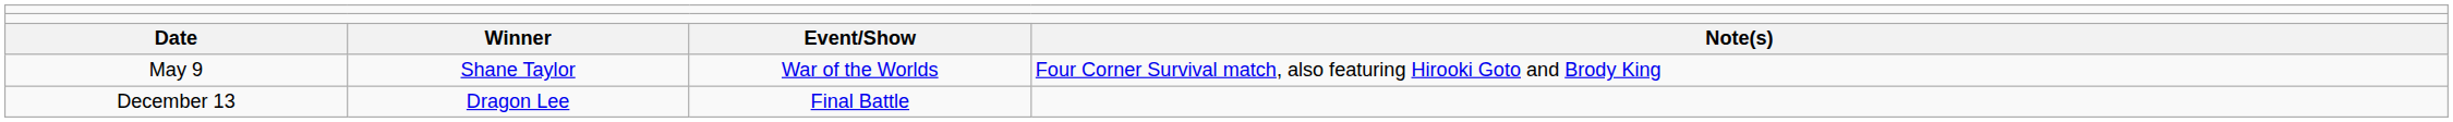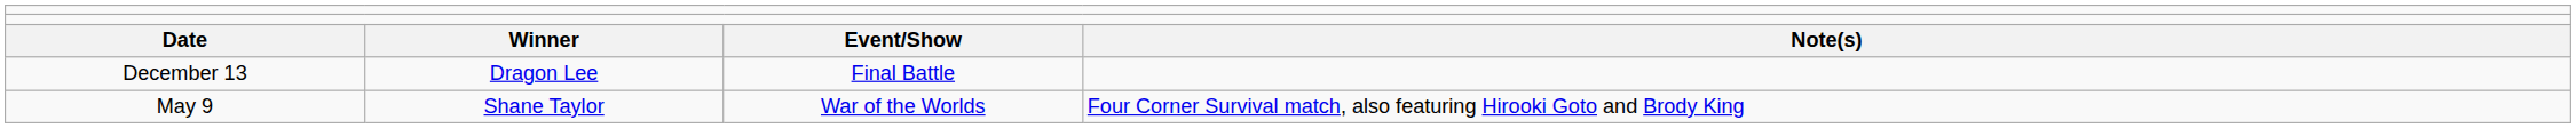 <table class="wikitable" style="text-align:center; width:100%;">
 <tr>
 <td colspan="4"></td>
 </tr>
 <tr>
 <td colspan="4"><strong></strong></td>
 </tr>
 <tr>
 <th width=14%>Date</th>
 <th width=14%>Winner</th>
 <th width=14%>Event/Show</th>
 <th width=58%>Note(s)</th>
 </tr>
 <tr>
+<td>December 13</td>
+<td><a href='#'>Dragon Lee</a></td>
+<td><a href='#'>Final Battle</a></td>
+<td></td>
+</tr>
+<tr>
 <td>May 9</td>
 <td><a href='#'>Shane Taylor</a></td>
 <td><a href='#'>War of the Worlds</a></td>
 <td align=left><a href='#'>Four Corner Survival match</a>, also featuring <a href='#'>Hirooki Goto</a> and <a href='#'>Brody King</a></td>
 </tr>
-<tr>
-<td>December 13</td>
-<td><a href='#'>Dragon Lee</a></td>
-<td><a href='#'>Final Battle</a></td>
-<td></td>
-</tr>
 </table>
